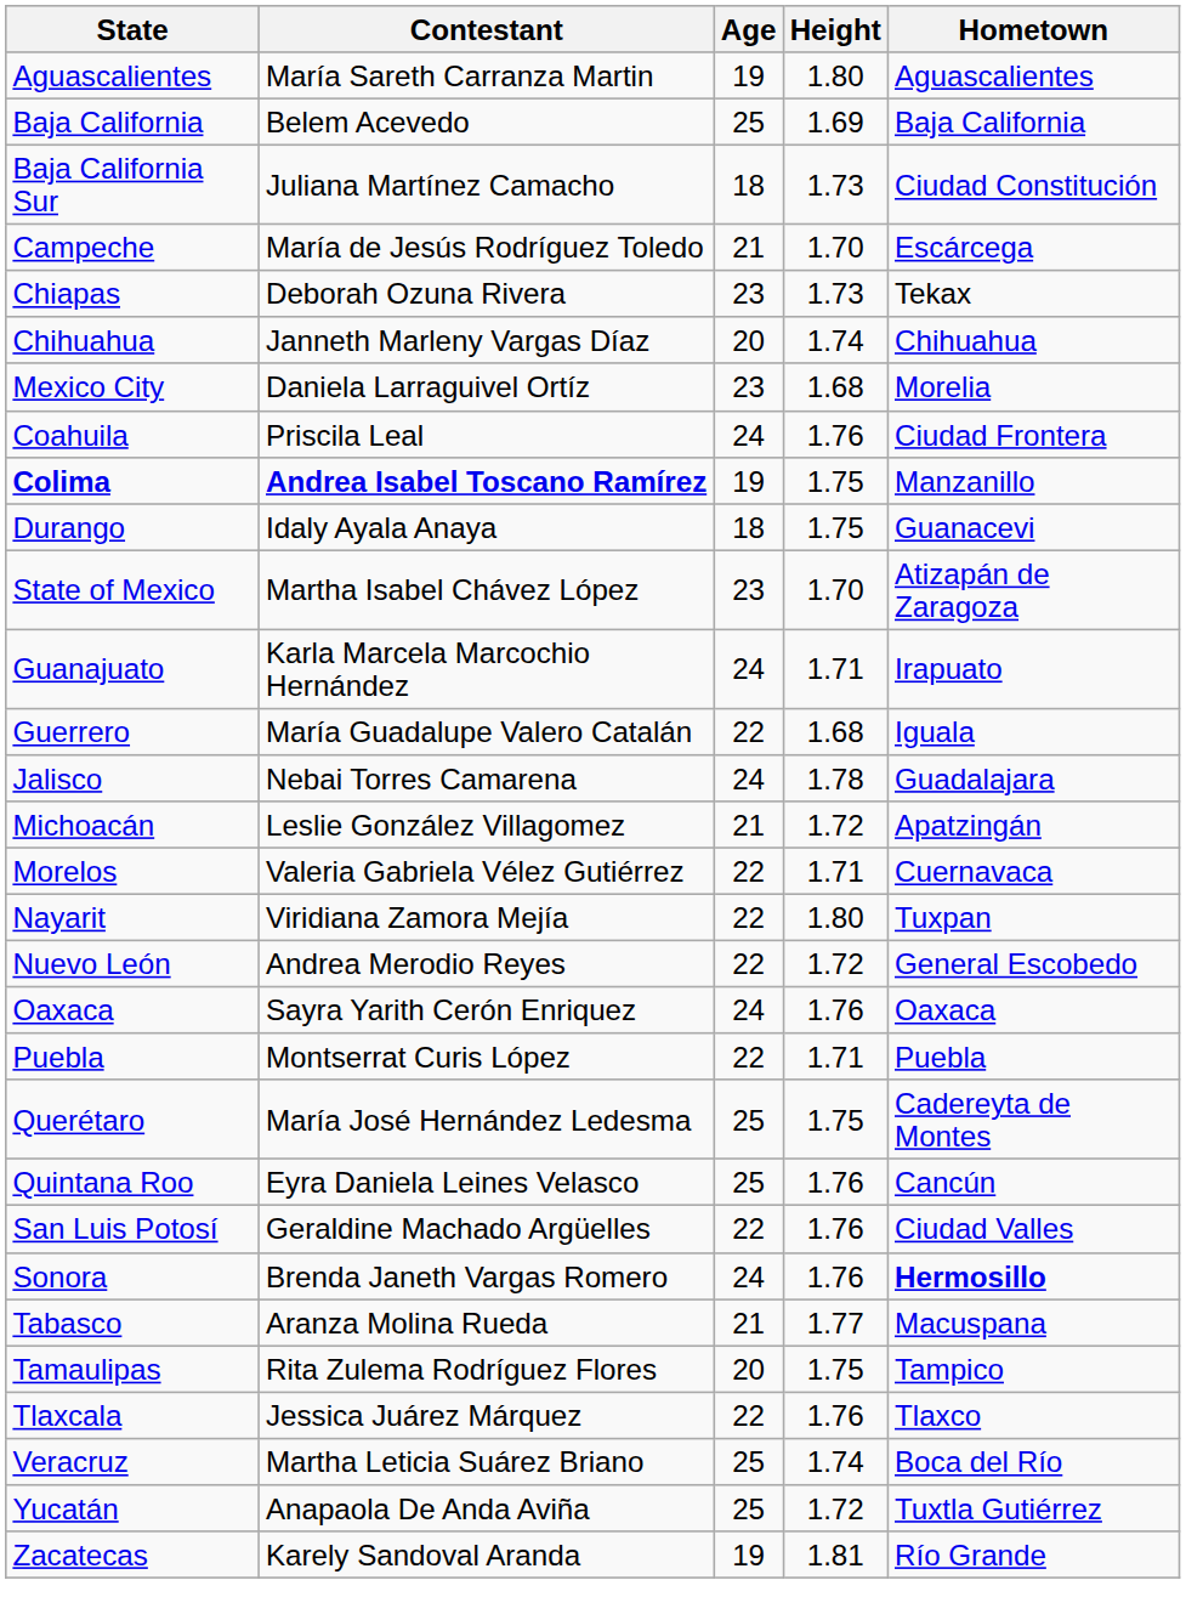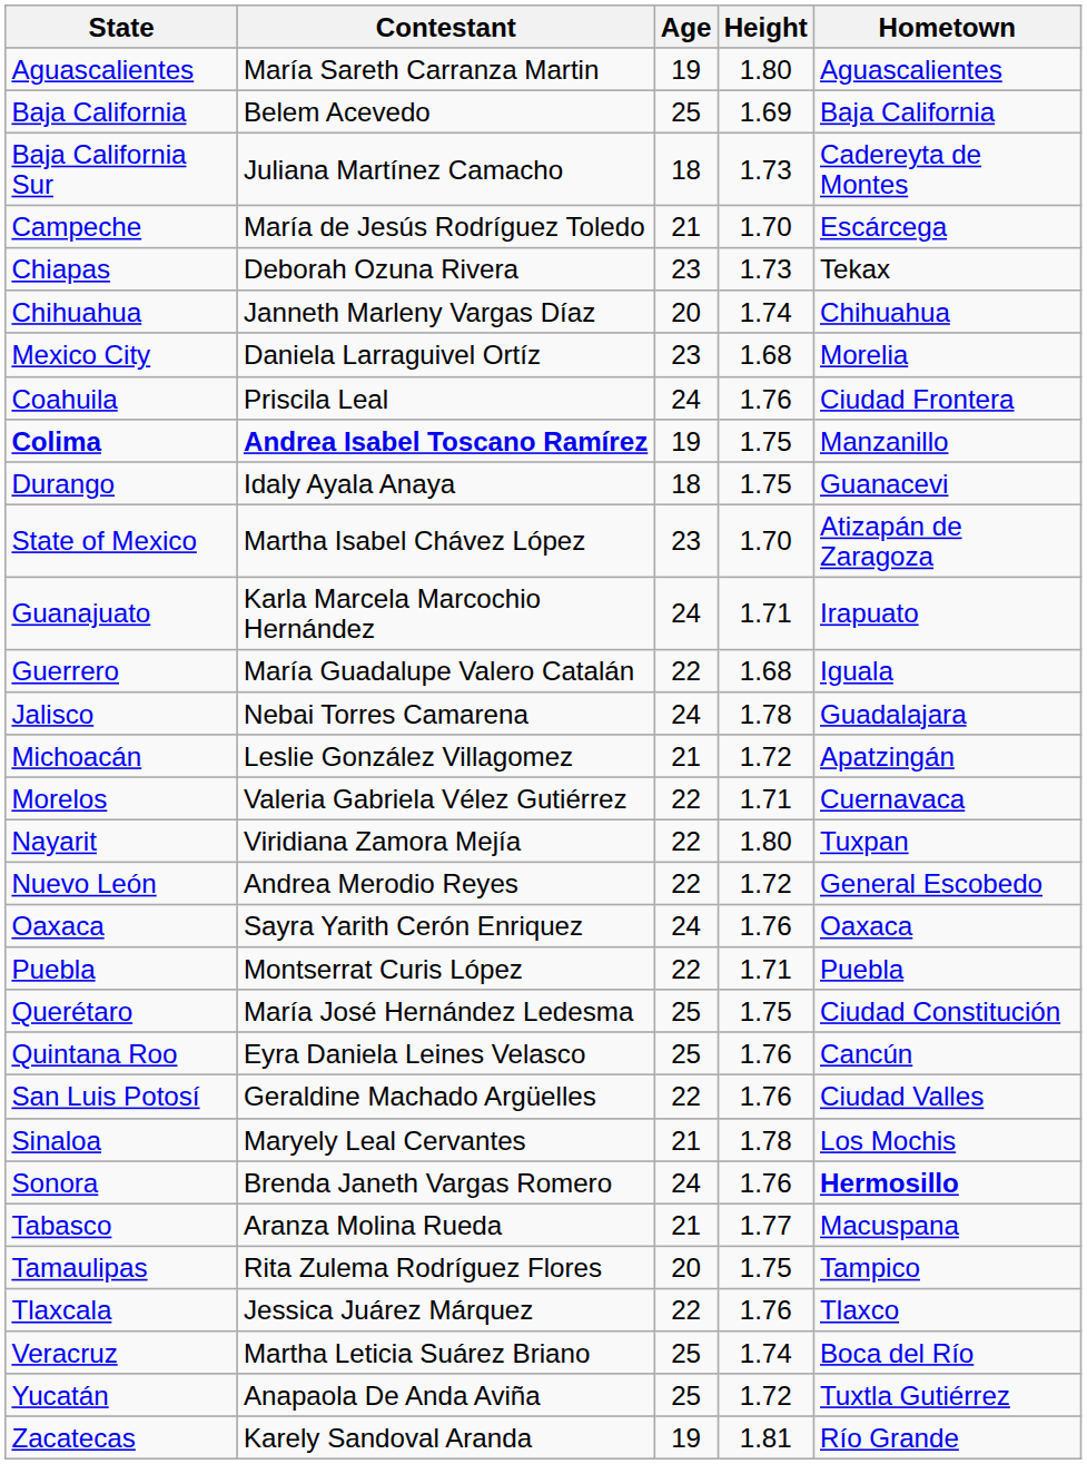 <table class="wikitable sortable" style="font-size:95%;">
 <tr>
 <th>State</th>
 <th>Contestant</th>
 <th>Age</th>
 <th>Height</th>
 <th>Hometown</th>
 </tr>
 <tr>
 <td> <a href='#'>Aguascalientes</a></td>
 <td>María Sareth Carranza Martin</td>
 <td style="text-align:center;">19</td>
 <td style="text-align:center;">1.80</td>
 <td><a href='#'>Aguascalientes</a></td>
 </tr>
 <tr>
 <td> <a href='#'>Baja California</a></td>
 <td>Belem Acevedo</td>
 <td style="text-align:center;">25</td>
 <td style="text-align:center;">1.69</td>
 <td><a href='#'>Baja California</a></td>
 </tr>
 <tr>
 <td> <a href='#'>Baja California Sur</a></td>
 <td>Juliana Martínez Camacho</td>
 <td style="text-align:center;">18</td>
 <td style="text-align:center;">1.73</td>
-<td><a href='#'>Ciudad Constitución</a></td>
+<td><a href='#'>Cadereyta de Montes</a></td>
 </tr>
 <tr>
 <td> <a href='#'>Campeche</a></td>
 <td>María de Jesús Rodríguez Toledo</td>
 <td style="text-align:center;">21</td>
 <td style="text-align:center;">1.70</td>
 <td><a href='#'>Escárcega</a></td>
 </tr>
 <tr>
 <td> <a href='#'>Chiapas</a></td>
 <td>Deborah Ozuna Rivera</td>
 <td style="text-align:center;">23</td>
 <td style="text-align:center;">1.73</td>
 <td>Tekax</td>
 </tr>
 <tr>
 <td> <a href='#'>Chihuahua</a></td>
 <td>Janneth Marleny Vargas Díaz</td>
 <td style="text-align:center;">20</td>
 <td style="text-align:center;">1.74</td>
 <td><a href='#'>Chihuahua</a></td>
 </tr>
 <tr>
 <td> <a href='#'>Mexico City</a></td>
 <td>Daniela Larraguivel Ortíz</td>
 <td style="text-align:center;">23</td>
 <td style="text-align:center;">1.68</td>
 <td><a href='#'>Morelia</a></td>
 </tr>
 <tr>
 <td> <a href='#'>Coahuila</a></td>
 <td>Priscila Leal</td>
 <td style="text-align:center;">24</td>
 <td style="text-align:center;">1.76</td>
 <td><a href='#'>Ciudad Frontera</a></td>
 </tr>
 <tr>
 <td><strong> <a href='#'>Colima</a></strong></td>
 <td><strong><a href='#'>Andrea Isabel Toscano Ramírez</a></strong></td>
 <td style="text-align:center;">19</td>
 <td style="text-align:center;">1.75</td>
 <td><a href='#'>Manzanillo</a></td>
 </tr>
 <tr>
 <td> <a href='#'>Durango</a></td>
 <td>Idaly Ayala Anaya</td>
 <td style="text-align:center;">18</td>
 <td style="text-align:center;">1.75</td>
 <td><a href='#'>Guanacevi</a></td>
 </tr>
 <tr>
 <td> <a href='#'>State of Mexico</a></td>
 <td>Martha Isabel Chávez López</td>
 <td style="text-align:center;">23</td>
 <td style="text-align:center;">1.70</td>
 <td><a href='#'>Atizapán de Zaragoza</a></td>
 </tr>
 <tr>
 <td> <a href='#'>Guanajuato</a></td>
 <td>Karla Marcela Marcochio Hernández</td>
 <td style="text-align:center;">24</td>
 <td style="text-align:center;">1.71</td>
 <td><a href='#'>Irapuato</a></td>
 </tr>
 <tr>
 <td> <a href='#'>Guerrero</a></td>
 <td>María Guadalupe Valero Catalán</td>
 <td style="text-align:center;">22</td>
 <td style="text-align:center;">1.68</td>
 <td><a href='#'>Iguala</a></td>
 </tr>
 <tr>
 <td> <a href='#'>Jalisco</a></td>
 <td>Nebai Torres Camarena</td>
 <td style="text-align:center;">24</td>
 <td style="text-align:center;">1.78</td>
 <td><a href='#'>Guadalajara</a></td>
 </tr>
 <tr>
 <td> <a href='#'>Michoacán</a></td>
 <td>Leslie González Villagomez</td>
 <td style="text-align:center;">21</td>
 <td style="text-align:center;">1.72</td>
 <td><a href='#'>Apatzingán</a></td>
 </tr>
 <tr>
 <td> <a href='#'>Morelos</a></td>
 <td>Valeria Gabriela Vélez Gutiérrez</td>
 <td style="text-align:center;">22</td>
 <td style="text-align:center;">1.71</td>
 <td><a href='#'>Cuernavaca</a></td>
 </tr>
 <tr>
 <td> <a href='#'>Nayarit</a></td>
 <td>Viridiana Zamora Mejía</td>
 <td style="text-align:center;">22</td>
 <td style="text-align:center;">1.80</td>
 <td><a href='#'>Tuxpan</a></td>
 </tr>
 <tr>
 <td> <a href='#'>Nuevo León</a></td>
 <td>Andrea Merodio Reyes</td>
 <td style="text-align:center;">22</td>
 <td style="text-align:center;">1.72</td>
 <td><a href='#'>General Escobedo</a></td>
 </tr>
 <tr>
 <td> <a href='#'>Oaxaca</a></td>
 <td>Sayra Yarith Cerón Enriquez</td>
 <td style="text-align:center;">24</td>
 <td style="text-align:center;">1.76</td>
 <td><a href='#'>Oaxaca</a></td>
 </tr>
 <tr>
 <td> <a href='#'>Puebla</a></td>
 <td>Montserrat Curis López</td>
 <td style="text-align:center;">22</td>
 <td style="text-align:center;">1.71</td>
 <td><a href='#'>Puebla</a></td>
 </tr>
 <tr>
 <td> <a href='#'>Querétaro</a></td>
 <td>María José Hernández Ledesma</td>
 <td style="text-align:center;">25</td>
 <td style="text-align:center;">1.75</td>
-<td><a href='#'>Cadereyta de Montes</a></td>
+<td><a href='#'>Ciudad Constitución</a></td>
 </tr>
 <tr>
 <td> <a href='#'>Quintana Roo</a></td>
 <td>Eyra Daniela Leines Velasco</td>
 <td style="text-align:center;">25</td>
 <td style="text-align:center;">1.76</td>
 <td><a href='#'>Cancún</a></td>
 </tr>
 <tr>
 <td> <a href='#'>San Luis Potosí</a></td>
 <td>Geraldine Machado Argüelles</td>
 <td style="text-align:center;">22</td>
 <td style="text-align:center;">1.76</td>
 <td><a href='#'>Ciudad Valles</a></td>
+</tr>
+<tr>
+<td> <a href='#'>Sinaloa</a></td>
+<td>Maryely Leal Cervantes</td>
+<td style="text-align:center;">21</td>
+<td style="text-align:center;">1.78</td>
+<td><a href='#'>Los Mochis</a></td>
 </tr>
 <tr>
 <td> <a href='#'>Sonora</a></td>
 <td>Brenda Janeth Vargas Romero</td>
 <td style="text-align:center;">24</td>
 <td style="text-align:center;">1.76</td>
 <td><strong><a href='#'>Hermosillo</a></strong></td>
 </tr>
 <tr>
 <td> <a href='#'>Tabasco</a></td>
 <td>Aranza Molina Rueda</td>
 <td style="text-align:center;">21</td>
 <td style="text-align:center;">1.77</td>
 <td><a href='#'>Macuspana</a></td>
 </tr>
 <tr>
 <td> <a href='#'>Tamaulipas</a></td>
 <td>Rita Zulema Rodríguez Flores</td>
 <td style="text-align:center;">20</td>
 <td style="text-align:center;">1.75</td>
 <td><a href='#'>Tampico</a></td>
 </tr>
 <tr>
 <td> <a href='#'>Tlaxcala</a></td>
 <td>Jessica Juárez Márquez</td>
 <td style="text-align:center;">22</td>
 <td style="text-align:center;">1.76</td>
 <td><a href='#'>Tlaxco</a></td>
 </tr>
 <tr>
 <td> <a href='#'>Veracruz</a></td>
 <td>Martha Leticia Suárez Briano</td>
 <td style="text-align:center;">25</td>
 <td style="text-align:center;">1.74</td>
 <td><a href='#'>Boca del Río</a></td>
 </tr>
 <tr>
 <td> <a href='#'>Yucatán</a></td>
 <td>Anapaola De Anda Aviña</td>
 <td style="text-align:center;">25</td>
 <td style="text-align:center;">1.72</td>
 <td><a href='#'>Tuxtla Gutiérrez</a></td>
 </tr>
 <tr>
 <td> <a href='#'>Zacatecas</a></td>
 <td>Karely Sandoval Aranda</td>
 <td style="text-align:center;">19</td>
 <td style="text-align:center;">1.81</td>
 <td><a href='#'>Río Grande</a></td>
 </tr>
 </table>
